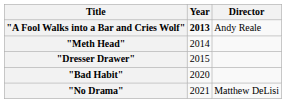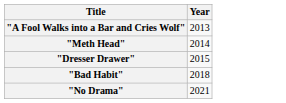 <table class="wikitable plainrowheaders" style="text-align:center;">
 <tr>
 <th scope=col>Title</th>
 <th scope=col>Year</th>
-<th scope=col>Director</th>
 </tr>
 <tr>
 <th scope="row">"A Fool Walks into a Bar and Cries Wolf"</th>
-<td><strong>2013</strong></td>
-<td style="text-align:left;">Andy Reale</td>
+<td>2013</td>
 </tr>
 <tr>
 <th scope="row">"Meth Head"</th>
 <td>2014</td>
-<td style="text-align:left;"></td>
 </tr>
 <tr>
 <th scope="row">"Dresser Drawer"</th>
 <td>2015</td>
-<td style="text-align:left;"></td>
 </tr>
 <tr>
 <th scope="row">"Bad Habit"</th>
-<td>2020</td>
-<td style="text-align:left;"></td>
+<td>2018</td>
 </tr>
 <tr>
 <th scope="row">"No Drama"</th>
 <td>2021</td>
-<td style="text-align:left;">Matthew DeLisi</td>
 </tr>
 </table>
